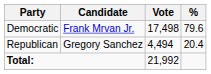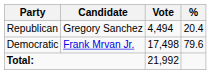 <table class="wikitable">
 <tr>
 <th>Party</th>
 <th>Candidate</th>
 <th>Vote</th>
 <th>%</th>
 </tr>
 <tr>
+<td>Republican</td>
+<td>Gregory Sanchez</td>
+<td>4,494</td>
+<td>20.4</td>
+</tr>
+<tr>
 <td>Democratic</td>
 <td><a href='#'>Frank Mrvan Jr.</a></td>
 <td>17,498</td>
 <td>79.6</td>
-</tr>
-<tr>
-<td>Republican</td>
-<td>Gregory Sanchez</td>
-<td>4,494</td>
-<td>20.4</td>
 </tr>
 <tr>
 <td colspan="2"><strong>Total:</strong></td>
 <td>21,992</td>
 <td></td>
 </tr>
 </table>
